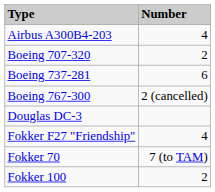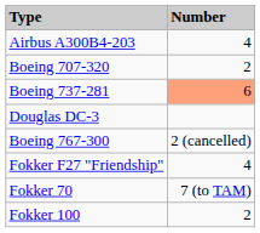 <table class="wikitable" style="margin:1em auto;">
 <tr bgcolor="#cccccc">
 <td><strong>Type</strong></td>
 <td><strong>Number</strong></td>
 </tr>
 <tr>
 <td><a href='#'>Airbus A300B4-203</a></td>
 <td align=right>4</td>
 </tr>
 <tr>
 <td><a href='#'>Boeing 707-320</a></td>
 <td align=right>2</td>
 </tr>
 <tr>
 <td><a href='#'>Boeing 737-281</a></td>
-<td align=right>6</td>
+<td align=right style="background: lightsalmon;">6</td>
+</tr>
+<tr>
+<td><a href='#'>Douglas DC-3</a></td>
+<td align=right></td>
 </tr>
 <tr>
 <td><a href='#'>Boeing 767-300</a></td>
 <td align=right>2 (cancelled)</td>
-</tr>
-<tr>
-<td><a href='#'>Douglas DC-3</a></td>
-<td align=right></td>
 </tr>
 <tr>
 <td><a href='#'>Fokker F27 "Friendship"</a></td>
 <td align=right>4</td>
 </tr>
 <tr>
 <td><a href='#'>Fokker 70</a></td>
 <td align=right>7 (to <a href='#'>TAM</a>)</td>
 </tr>
 <tr>
 <td><a href='#'>Fokker 100</a></td>
 <td align=right>2</td>
 </tr>
 </table>
